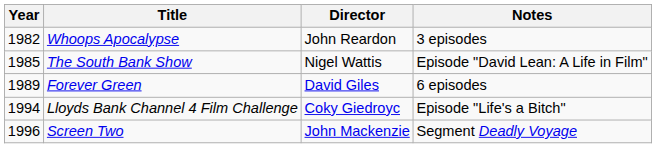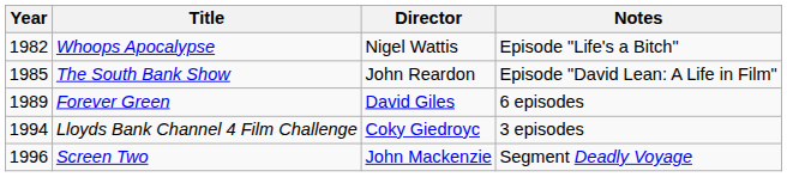 <table class="wikitable">
 <tr>
 <th>Year</th>
 <th>Title</th>
 <th>Director</th>
 <th>Notes</th>
 </tr>
 <tr>
 <td>1982</td>
 <td><em><a href='#'>Whoops Apocalypse</a></em></td>
-<td>John Reardon</td>
-<td>3 episodes</td>
+<td>Nigel Wattis</td>
+<td>Episode "Life's a Bitch"</td>
 </tr>
 <tr>
 <td>1985</td>
 <td><em><a href='#'>The South Bank Show</a></em></td>
-<td>Nigel Wattis</td>
+<td>John Reardon</td>
 <td>Episode "David Lean: A Life in Film"</td>
 </tr>
 <tr>
 <td>1989</td>
 <td><em><a href='#'>Forever Green</a></em></td>
 <td><a href='#'>David Giles</a></td>
 <td>6 episodes</td>
 </tr>
 <tr>
 <td>1994</td>
 <td><em>Lloyds Bank Channel 4 Film Challenge</em></td>
 <td><a href='#'>Coky Giedroyc</a></td>
-<td>Episode "Life's a Bitch"</td>
+<td>3 episodes</td>
 </tr>
 <tr>
 <td>1996</td>
 <td><em><a href='#'>Screen Two</a></em></td>
 <td><a href='#'>John Mackenzie</a></td>
 <td>Segment <em><a href='#'>Deadly Voyage</a></em></td>
 </tr>
 </table>
